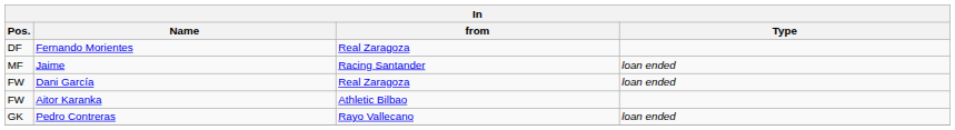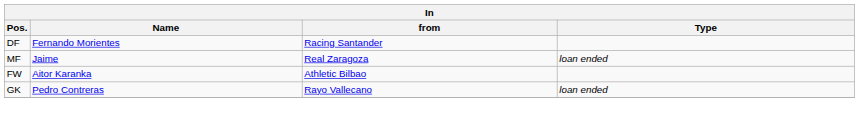 <table class="wikitable" style="font-size:90%;width:99%;">
 <tr>
 <th colspan="4">In</th>
 </tr>
 <tr>
 <th width=3%>Pos.</th>
 <th width=32%>Name</th>
 <th width=30%>from</th>
 <th width=35%>Type</th>
 </tr>
 <tr>
 <td>DF</td>
 <td><a href='#'>Fernando Morientes</a></td>
-<td><a href='#'>Real Zaragoza</a></td>
+<td><a href='#'>Racing Santander</a></td>
 <td></td>
 </tr>
 <tr>
 <td>MF</td>
 <td><a href='#'>Jaime</a></td>
-<td><a href='#'>Racing Santander</a></td>
-<td><em>loan ended</em></td>
-</tr>
-<tr>
-<td>FW</td>
-<td><a href='#'>Dani García</a></td>
 <td><a href='#'>Real Zaragoza</a></td>
 <td><em>loan ended</em></td>
 </tr>
 <tr>
 <td>FW</td>
 <td><a href='#'>Aitor Karanka</a></td>
 <td><a href='#'>Athletic Bilbao</a></td>
 <td></td>
 </tr>
 <tr>
 <td>GK</td>
 <td><a href='#'>Pedro Contreras</a></td>
 <td><a href='#'>Rayo Vallecano</a></td>
 <td><em>loan ended</em></td>
 </tr>
 <tr>
 </tr>
 </table>
